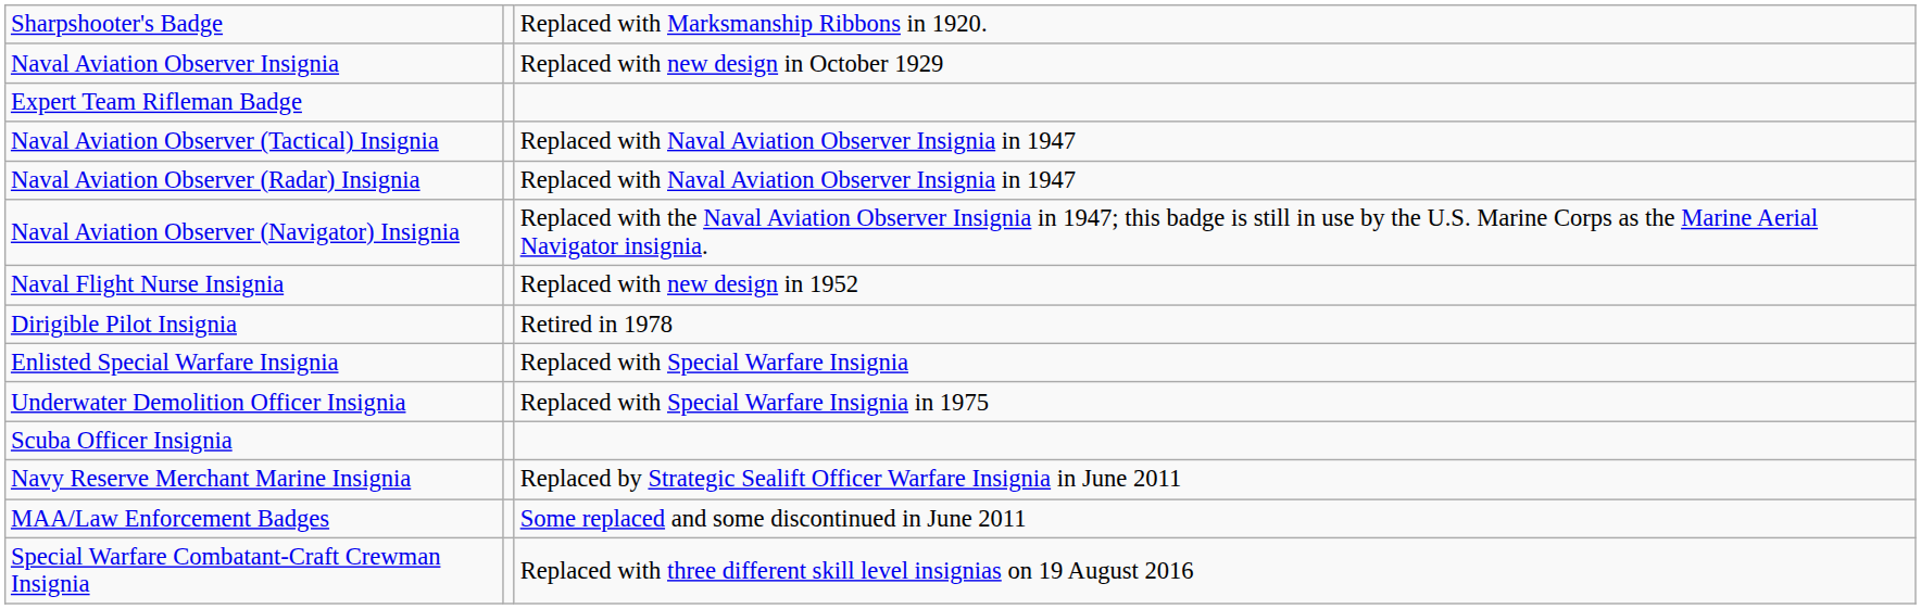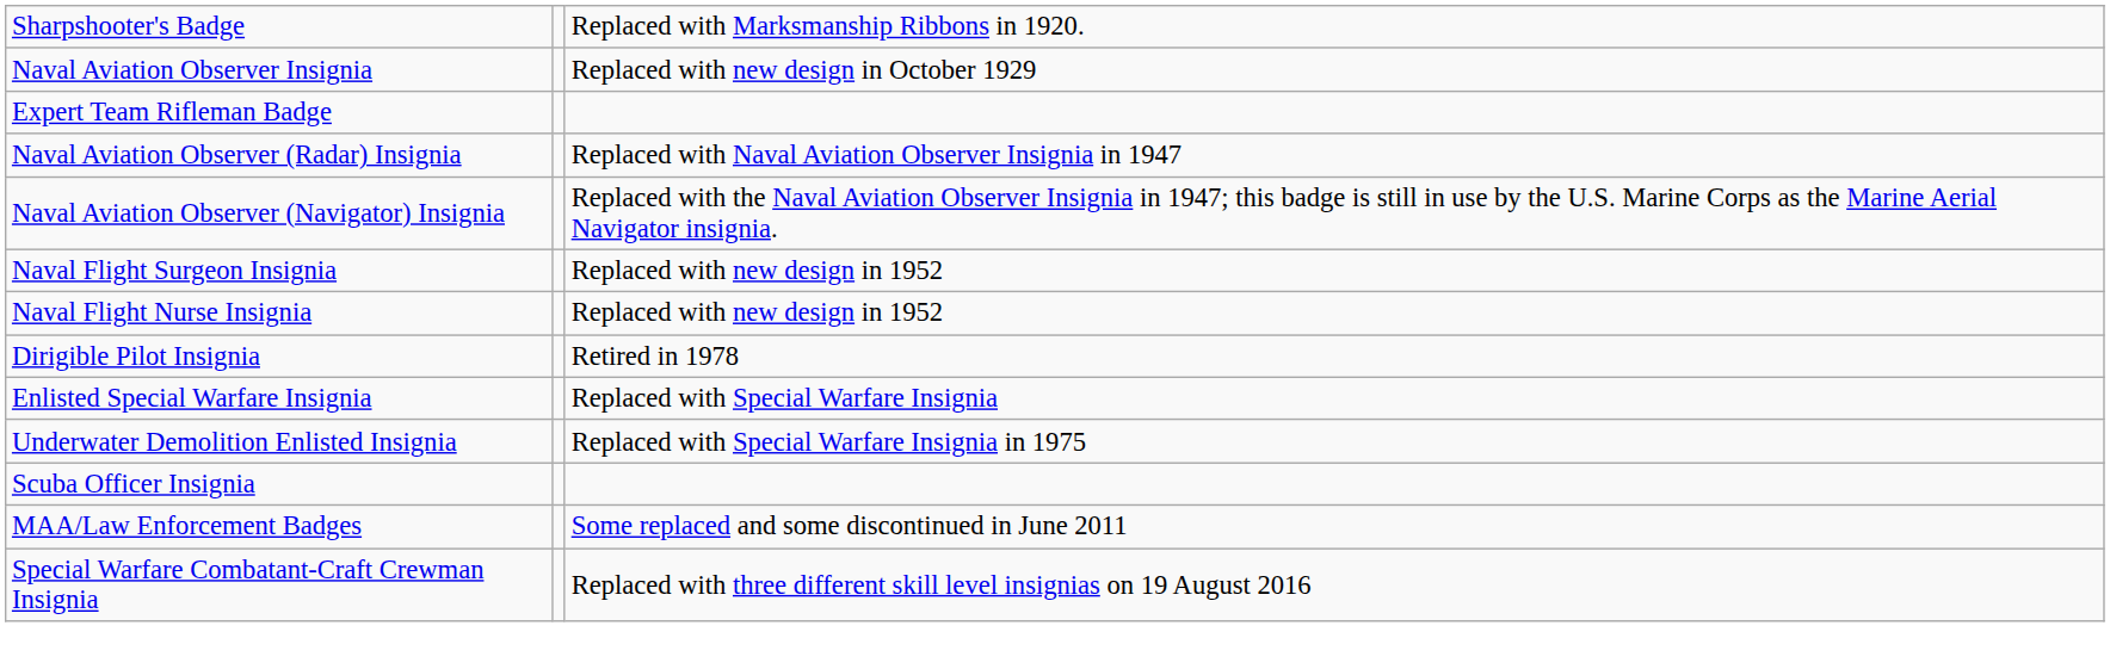 <table class="wikitable">
 <tr>
 <td align="left"><a href='#'>Sharpshooter's Badge</a></td>
 <td align="center"></td>
 <td>Replaced with <a href='#'>Marksmanship Ribbons</a> in 1920.</td>
 </tr>
 <tr>
 <td align="left"><a href='#'>Naval Aviation Observer Insignia</a></td>
 <td align="center"></td>
 <td>Replaced with <a href='#'>new design</a> in October 1929</td>
 </tr>
 <tr>
 <td align="left"><a href='#'>Expert Team Rifleman Badge</a></td>
 <td align="center"></td>
 </tr>
 <tr>
-<td align="left"><a href='#'>Naval Aviation Observer (Tactical) Insignia</a></td>
-<td align="center"></td>
-<td>Replaced with <a href='#'>Naval Aviation Observer Insignia</a> in 1947</td>
-</tr>
-<tr>
 <td align="left"><a href='#'>Naval Aviation Observer (Radar) Insignia</a></td>
 <td align="center"></td>
 <td>Replaced with <a href='#'>Naval Aviation Observer Insignia</a> in 1947</td>
 </tr>
 <tr>
 <td align="left"><a href='#'>Naval Aviation Observer (Navigator) Insignia</a></td>
 <td align="center"></td>
 <td>Replaced with the <a href='#'>Naval Aviation Observer Insignia</a> in 1947; this badge is still in use by the U.S. Marine Corps as the <a href='#'>Marine Aerial Navigator insignia</a>.</td>
+</tr>
+<tr>
+<td align="left"><a href='#'>Naval Flight Surgeon Insignia</a></td>
+<td align="center"></td>
+<td>Replaced with <a href='#'>new design</a> in 1952</td>
 </tr>
 <tr>
 <td align="left"><a href='#'>Naval Flight Nurse Insignia</a></td>
 <td align="center"></td>
 <td>Replaced with <a href='#'>new design</a> in 1952</td>
 </tr>
 <tr>
 <td align="left"><a href='#'>Dirigible Pilot Insignia</a></td>
 <td align="center"></td>
 <td>Retired in 1978</td>
 </tr>
 <tr>
 <td align="left"><a href='#'>Enlisted Special Warfare Insignia</a></td>
 <td align="center"></td>
 <td>Replaced with <a href='#'>Special Warfare Insignia</a></td>
 </tr>
 <tr>
-<td align="left"><a href='#'>Underwater Demolition Officer Insignia</a></td>
+<td align="left"><a href='#'>Underwater Demolition Enlisted Insignia</a></td>
 <td align="center"></td>
 <td>Replaced with <a href='#'>Special Warfare Insignia</a> in 1975</td>
 </tr>
 <tr>
 <td align="left"><a href='#'>Scuba Officer Insignia</a></td>
 <td align="center"></td>
-</tr>
-<tr>
-<td align="left"><a href='#'>Navy Reserve Merchant Marine Insignia</a></td>
-<td align="center"></td>
-<td>Replaced by <a href='#'>Strategic Sealift Officer Warfare Insignia</a> in June 2011</td>
 </tr>
 <tr>
 <td align="left"><a href='#'>MAA/Law Enforcement Badges</a></td>
 <td align="center"></td>
 <td><a href='#'>Some replaced</a> and some discontinued in June 2011</td>
 </tr>
 <tr>
 <td align="left"><a href='#'>Special Warfare Combatant-Craft Crewman Insignia</a></td>
 <td align="center"></td>
 <td>Replaced with <a href='#'>three different skill level insignias</a> on 19 August 2016</td>
 </tr>
 </table>
